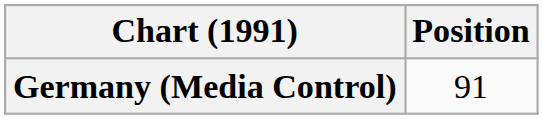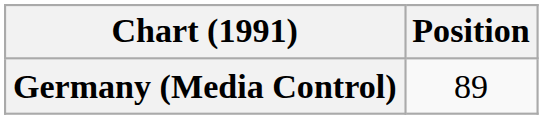 <table class="wikitable plainrowheaders" style="text-align:center">
 <tr>
 <th scope="col">Chart (1991)</th>
 <th scope="col">Position</th>
 </tr>
 <tr>
 <th scope="row">Germany (Media Control)</th>
-<td>91</td>
+<td>89</td>
 </tr>
 </table>
